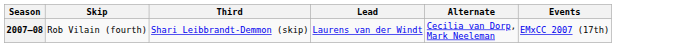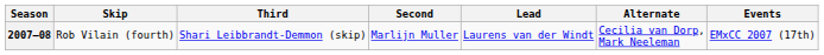 <table class="wikitable">
 <tr>
 <th scope="col">Season</th>
 <th scope="col">Skip</th>
 <th scope="col">Third</th>
+<th scope="col">Second</th>
 <th scope="col">Lead</th>
 <th scope="col">Alternate</th>
 <th scope="col">Events</th>
 </tr>
 <tr>
 <th scope="row">2007–08</th>
 <td>Rob Vilain (fourth)</td>
 <td><a href='#'>Shari Leibbrandt-Demmon</a> (skip)</td>
+<td><a href='#'>Marlijn Muller</a></td>
 <td><a href='#'>Laurens van der Windt</a></td>
 <td><a href='#'>Cecilia van Dorp</a>,<br><a href='#'>Mark Neeleman</a></td>
 <td><a href='#'>EMxCC 2007</a> (17th)</td>
 </tr>
 </table>
